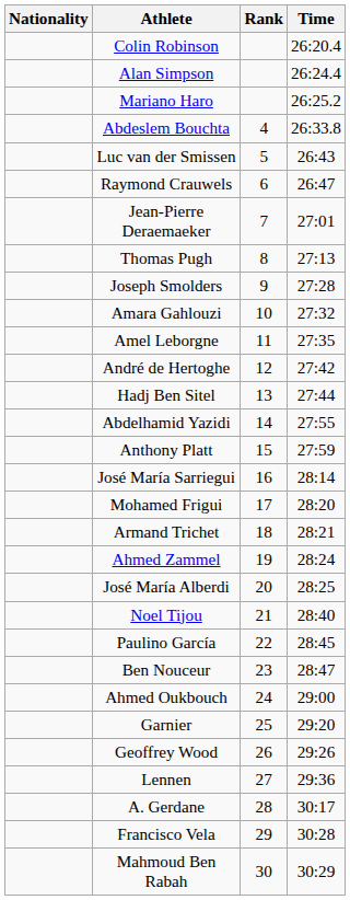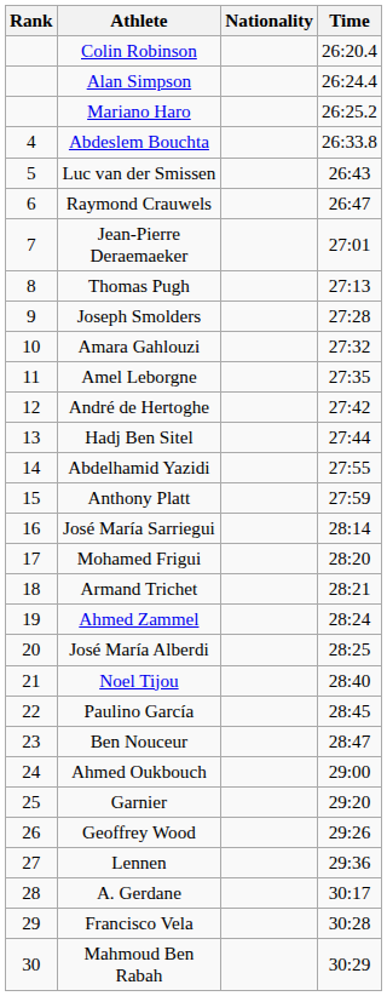 <table class="wikitable sortable" style=" text-align:center; font-size:95%;" width="50%">
 <tr>
+<th>Rank</th>
+<th>Athlete</th>
 <th>Nationality</th>
-<th>Athlete</th>
-<th>Rank</th>
 <th>Time</th>
 </tr>
 <tr>
+<td align=center></td>
+<td><a href='#'>Colin Robinson</a></td>
 <td></td>
-<td><a href='#'>Colin Robinson</a></td>
-<td align=center></td>
 <td>26:20.4</td>
 </tr>
 <tr>
+<td align=center></td>
+<td><a href='#'>Alan Simpson</a></td>
 <td></td>
-<td><a href='#'>Alan Simpson</a></td>
-<td align=center></td>
 <td>26:24.4</td>
 </tr>
 <tr>
+<td align=center></td>
+<td><a href='#'>Mariano Haro</a></td>
 <td></td>
-<td><a href='#'>Mariano Haro</a></td>
-<td align=center></td>
 <td>26:25.2</td>
 </tr>
 <tr>
+<td align=center>4</td>
+<td><a href='#'>Abdeslem Bouchta</a></td>
 <td></td>
-<td><a href='#'>Abdeslem Bouchta</a></td>
-<td align=center>4</td>
 <td>26:33.8</td>
 </tr>
 <tr>
+<td align=center>5</td>
+<td>Luc van der Smissen</td>
 <td></td>
-<td>Luc van der Smissen</td>
-<td align=center>5</td>
 <td>26:43</td>
 </tr>
 <tr>
+<td align=center>6</td>
+<td>Raymond Crauwels</td>
 <td></td>
-<td>Raymond Crauwels</td>
-<td align=center>6</td>
 <td>26:47</td>
 </tr>
 <tr>
+<td align=center>7</td>
+<td>Jean-Pierre Deraemaeker</td>
 <td></td>
-<td>Jean-Pierre Deraemaeker</td>
-<td align=center>7</td>
 <td>27:01</td>
 </tr>
 <tr>
+<td align=center>8</td>
+<td>Thomas Pugh</td>
 <td></td>
-<td>Thomas Pugh</td>
-<td align=center>8</td>
 <td>27:13</td>
 </tr>
 <tr>
+<td align=center>9</td>
+<td>Joseph Smolders</td>
 <td></td>
-<td>Joseph Smolders</td>
-<td align=center>9</td>
 <td>27:28</td>
 </tr>
 <tr>
+<td align=center>10</td>
+<td>Amara Gahlouzi</td>
 <td></td>
-<td>Amara Gahlouzi</td>
-<td align=center>10</td>
 <td>27:32</td>
 </tr>
 <tr>
+<td align=center>11</td>
+<td>Amel Leborgne</td>
 <td></td>
-<td>Amel Leborgne</td>
-<td align=center>11</td>
 <td>27:35</td>
 </tr>
 <tr>
+<td align=center>12</td>
+<td>André de Hertoghe</td>
 <td></td>
-<td>André de Hertoghe</td>
-<td align=center>12</td>
 <td>27:42</td>
 </tr>
 <tr>
+<td align=center>13</td>
+<td>Hadj Ben Sitel</td>
 <td></td>
-<td>Hadj Ben Sitel</td>
-<td align=center>13</td>
 <td>27:44</td>
 </tr>
 <tr>
+<td align=center>14</td>
+<td>Abdelhamid Yazidi</td>
 <td></td>
-<td>Abdelhamid Yazidi</td>
-<td align=center>14</td>
 <td>27:55</td>
 </tr>
 <tr>
+<td align=center>15</td>
+<td>Anthony Platt</td>
 <td></td>
-<td>Anthony Platt</td>
-<td align=center>15</td>
 <td>27:59</td>
 </tr>
 <tr>
+<td align=center>16</td>
+<td>José María Sarriegui</td>
 <td></td>
-<td>José María Sarriegui</td>
-<td align=center>16</td>
 <td>28:14</td>
 </tr>
 <tr>
+<td align=center>17</td>
+<td>Mohamed Frigui</td>
 <td></td>
-<td>Mohamed Frigui</td>
-<td align=center>17</td>
 <td>28:20</td>
 </tr>
 <tr>
+<td align=center>18</td>
+<td>Armand Trichet</td>
 <td></td>
-<td>Armand Trichet</td>
-<td align=center>18</td>
 <td>28:21</td>
 </tr>
 <tr>
+<td align=center>19</td>
+<td><a href='#'>Ahmed Zammel</a></td>
 <td></td>
-<td><a href='#'>Ahmed Zammel</a></td>
-<td align=center>19</td>
 <td>28:24</td>
 </tr>
 <tr>
+<td align=center>20</td>
+<td>José María Alberdi</td>
 <td></td>
-<td>José María Alberdi</td>
-<td align=center>20</td>
 <td>28:25</td>
 </tr>
 <tr>
+<td align=center>21</td>
+<td><a href='#'>Noel Tijou</a></td>
 <td></td>
-<td><a href='#'>Noel Tijou</a></td>
-<td align=center>21</td>
 <td>28:40</td>
 </tr>
 <tr>
+<td align=center>22</td>
+<td>Paulino García</td>
 <td></td>
-<td>Paulino García</td>
-<td align=center>22</td>
 <td>28:45</td>
 </tr>
 <tr>
+<td align=center>23</td>
+<td>Ben Nouceur</td>
 <td></td>
-<td>Ben Nouceur</td>
-<td align=center>23</td>
 <td>28:47</td>
 </tr>
 <tr>
+<td align=center>24</td>
+<td>Ahmed Oukbouch</td>
 <td></td>
-<td>Ahmed Oukbouch</td>
-<td align=center>24</td>
 <td>29:00</td>
 </tr>
 <tr>
+<td align=center>25</td>
+<td>Garnier</td>
 <td></td>
-<td>Garnier</td>
-<td align=center>25</td>
 <td>29:20</td>
 </tr>
 <tr>
+<td align=center>26</td>
+<td>Geoffrey Wood</td>
 <td></td>
-<td>Geoffrey Wood</td>
-<td align=center>26</td>
 <td>29:26</td>
 </tr>
 <tr>
+<td align=center>27</td>
+<td>Lennen</td>
 <td></td>
-<td>Lennen</td>
-<td align=center>27</td>
 <td>29:36</td>
 </tr>
 <tr>
+<td align=center>28</td>
+<td>A. Gerdane</td>
 <td></td>
-<td>A. Gerdane</td>
-<td align=center>28</td>
 <td>30:17</td>
 </tr>
 <tr>
+<td align=center>29</td>
+<td>Francisco Vela</td>
 <td></td>
-<td>Francisco Vela</td>
-<td align=center>29</td>
 <td>30:28</td>
 </tr>
 <tr>
+<td align=center>30</td>
+<td>Mahmoud Ben Rabah</td>
 <td></td>
-<td>Mahmoud Ben Rabah</td>
-<td align=center>30</td>
 <td>30:29</td>
 </tr>
 </table>
